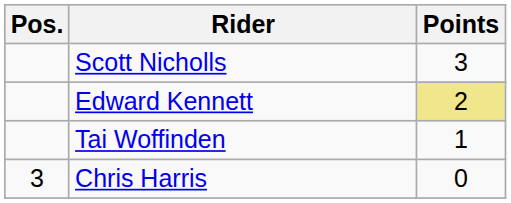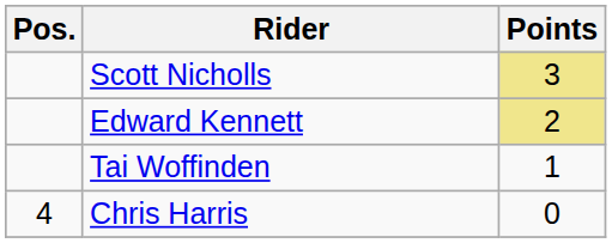 <table class=wikitable style="font-size:93%;">
 <tr>
 <th width=25px>Pos.</th>
 <th width=200px>Rider</th>
 <th width=40px>Points</th>
 </tr>
 <tr align=center>
 <td></td>
 <td align=left><a href='#'>Scott Nicholls</a></td>
-<td>3</td>
+<td style="background: khaki;">3</td>
 </tr>
 <tr align=center>
 <td></td>
 <td align=left><a href='#'>Edward Kennett</a></td>
 <td style="background: khaki;">2</td>
 </tr>
 <tr align=center>
 <td></td>
 <td align=left><a href='#'>Tai Woffinden</a></td>
 <td>1</td>
 </tr>
 <tr align=center>
-<td>3</td>
+<td>4</td>
 <td align=left><a href='#'>Chris Harris</a></td>
 <td>0</td>
 </tr>
 </table>
